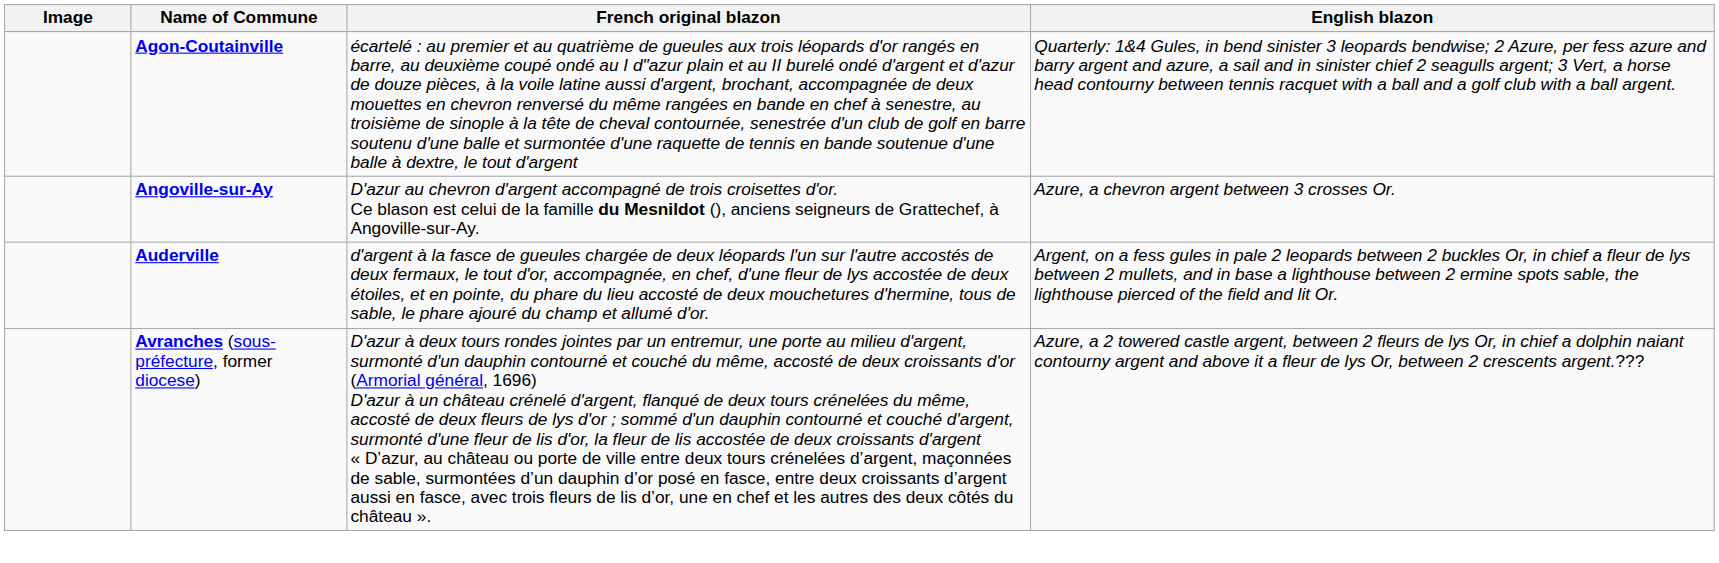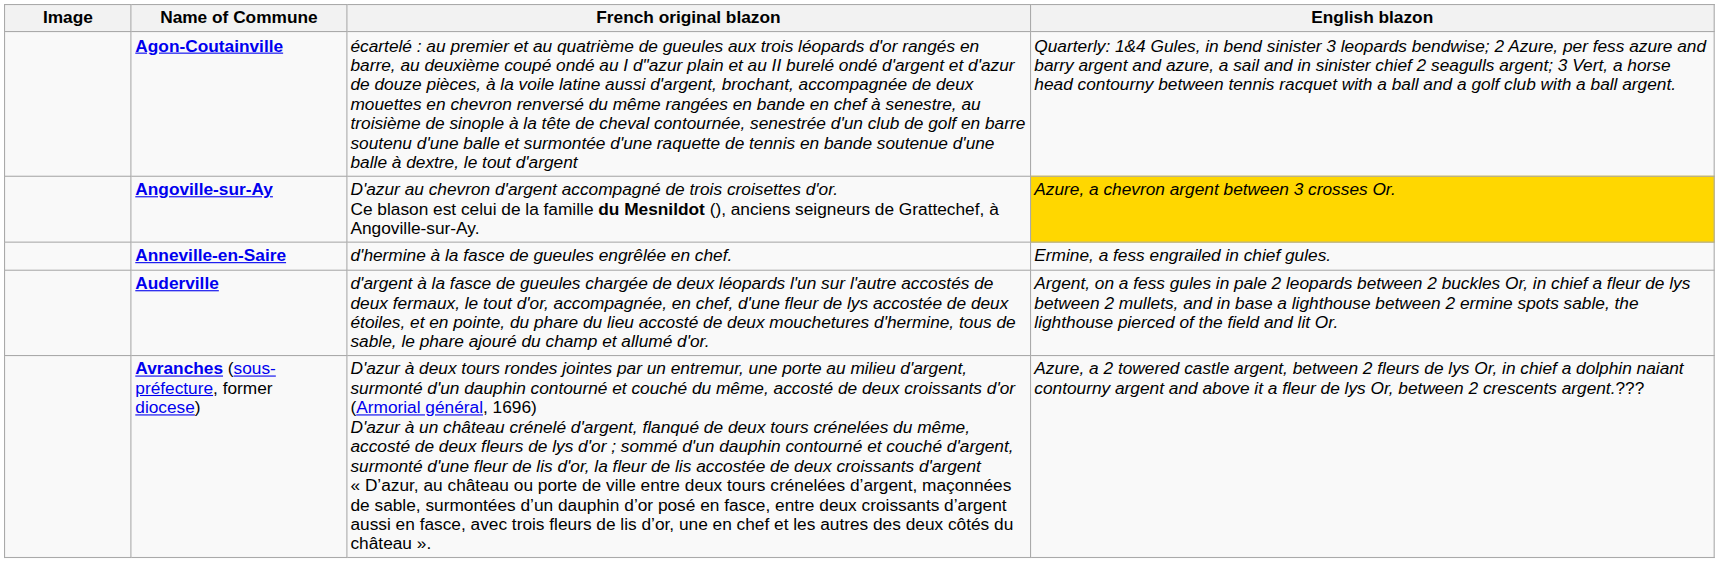 <table class="wikitable" style="width:100%;">
 <tr>
 <th style="width:110px;">Image</th>
 <th>Name of Commune</th>
 <th style="width:40%;">French original blazon</th>
 <th style="width:40%;">English blazon</th>
 </tr>
 <tr valign=top>
 <td align=center></td>
 <td><strong><a href='#'>Agon-Coutainville</a></strong></td>
 <td><em>écartelé : au premier et au quatrième de gueules aux trois léopards d'or rangés en barre, au deuxième coupé ondé au I d"azur plain et au II burelé ondé d'argent et d'azur de douze pièces, à la voile latine aussi d'argent, brochant, accompagnée de deux mouettes en chevron renversé du même rangées en bande en chef à senestre, au troisième de sinople à la tête de cheval contournée, senestrée d'un club de golf en barre soutenu d'une balle et surmontée d'une raquette de tennis en bande soutenue d'une balle à dextre, le tout d'argent </em></td>
 <td><em>Quarterly: 1&4 Gules, in bend sinister 3 leopards bendwise; 2 Azure, per fess azure and barry argent and azure, a sail and in sinister chief 2 seagulls argent; 3 Vert, a horse head contourny between tennis racquet with a ball and a golf club with a ball argent.</em> <br></td>
 </tr>
 <tr valign=top>
 <td align=center></td>
 <td><strong><a href='#'>Angoville-sur-Ay</a></strong></td>
 <td><em>D'azur au chevron d'argent accompagné de trois croisettes d'or.</em><br>Ce blason est celui de la famille <strong>du Mesnildot</strong> (), anciens seigneurs de Grattechef, à Angoville-sur-Ay.</td>
-<td><em>Azure, a chevron argent between 3 crosses Or.</em></td>
+<td style="background: gold;"><em>Azure, a chevron argent between 3 crosses Or.</em></td>
+</tr>
+<tr valign=top>
+<td align=center></td>
+<td><strong><a href='#'>Anneville-en-Saire</a></strong></td>
+<td><em>d'hermine à la fasce de gueules engrêlée en chef.</em><br></td>
+<td><em>Ermine, a fess engrailed in chief gules.</em></td>
 </tr>
 <tr valign=top>
 <td align=center></td>
 <td><strong><a href='#'>Auderville</a></strong></td>
 <td><em>d'argent à la fasce de gueules chargée de deux léopards l'un sur l'autre accostés de deux fermaux, le tout d'or, accompagnée, en chef, d'une fleur de lys accostée de deux étoiles, et en pointe, du phare du lieu  accosté de deux mouchetures d'hermine, tous de sable, le phare ajouré du champ et allumé d'or.</em></td>
 <td><em>Argent, on a fess gules in pale 2 leopards between 2 buckles Or, in chief a fleur de lys between 2 mullets, and in base a lighthouse between 2 ermine spots sable, the lighthouse pierced of the field and lit Or.</em><br></td>
 </tr>
 <tr valign=top>
 <td align=center></td>
 <td><strong><a href='#'>Avranches</a></strong> (<a href='#'>sous-préfecture</a>, former <a href='#'>diocese</a>)</td>
 <td><em>D'azur à deux tours rondes jointes par un entremur, une porte au milieu d'argent, surmonté d'un dauphin contourné et couché du même, accosté de deux croissants d'or</em> (<a href='#'>Armorial général</a>, 1696)<br><em>D'azur à un château crénelé d'argent, flanqué de deux tours crénelées du même, accosté de deux fleurs de lys d'or ; sommé d'un dauphin contourné et couché d'argent, surmonté d'une fleur de lis d'or, la fleur de lis accostée de deux croissants d'argent</em> <br>« D’azur, au château ou porte de ville entre deux tours crénelées d’argent, maçonnées de sable, surmontées d’un dauphin d’or posé en fasce, entre deux croissants d’argent aussi en fasce, avec trois fleurs de lis d’or, une en chef et les autres des deux côtés du château ».</td>
 <td><em>Azure, a 2 towered castle argent, between 2 fleurs de lys Or, in chief a dolphin naiant contourny argent and above it a fleur de lys Or, between 2 crescents argent.</em>???</td>
 </tr>
 </table>
